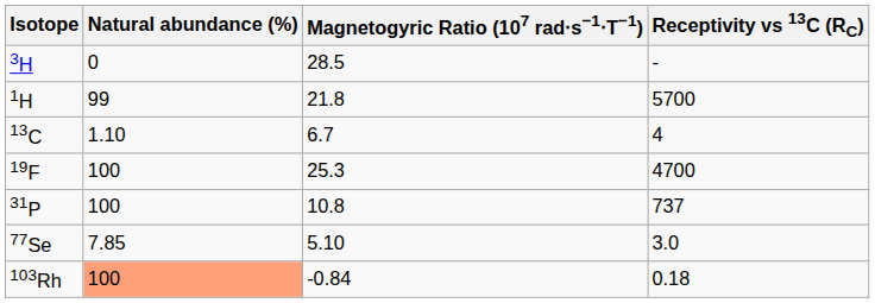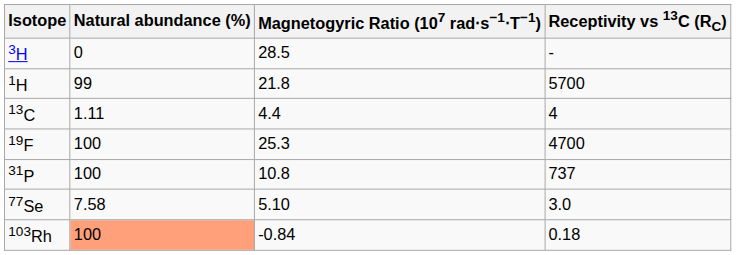 <table class="wikitable">
 <tr>
 <th>Isotope</th>
 <th>Natural abundance (%)</th>
 <th>Magnetogyric Ratio (10<sup>7</sup> rad⋅s<sup>−1</sup>⋅T<sup>−1</sup>)</th>
 <th>Receptivity vs <sup>13</sup>C (R<sub>C</sub>)</th>
 </tr>
 <tr>
 <td><a href='#'><sup>3</sup>H</a></td>
 <td>0</td>
 <td>28.5</td>
 <td>-</td>
 </tr>
 <tr>
 <td><sup>1</sup>H</td>
 <td>99</td>
 <td>21.8</td>
 <td>5700</td>
 </tr>
 <tr>
 <td><sup>13</sup>C</td>
-<td>1.10</td>
-<td>6.7</td>
+<td>1.11</td>
+<td>4.4</td>
 <td>4</td>
 </tr>
 <tr>
 <td><sup>19</sup>F</td>
 <td>100</td>
 <td>25.3</td>
 <td>4700</td>
 </tr>
 <tr>
 <td><sup>31</sup>P</td>
 <td>100</td>
 <td>10.8</td>
 <td>737</td>
 </tr>
 <tr>
 <td><sup>77</sup>Se</td>
-<td>7.85</td>
+<td>7.58</td>
 <td>5.10</td>
 <td>3.0</td>
 </tr>
 <tr>
 <td><sup>103</sup>Rh</td>
 <td style="background: lightsalmon;">100</td>
 <td>-0.84</td>
 <td>0.18</td>
 </tr>
 </table>
